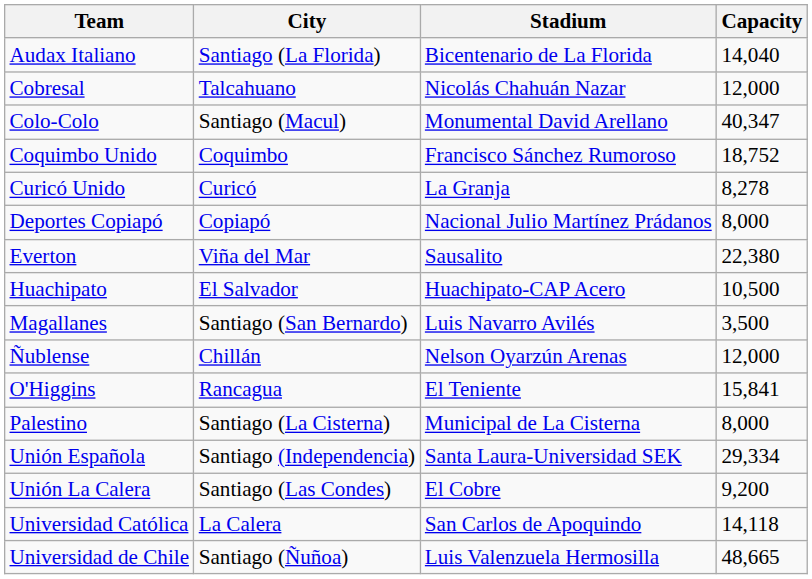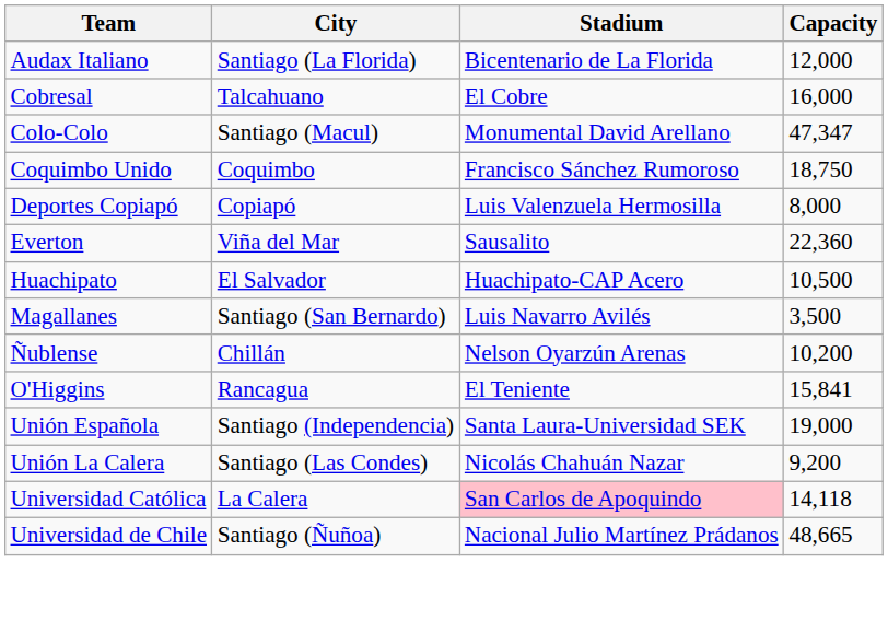 <table class="wikitable sortable">
 <tr>
 <th>Team</th>
 <th>City</th>
 <th>Stadium</th>
 <th>Capacity</th>
 </tr>
 <tr>
 <td><a href='#'>Audax Italiano</a></td>
 <td><a href='#'>Santiago</a> (<a href='#'>La Florida</a>)</td>
 <td><a href='#'>Bicentenario de La Florida</a></td>
-<td>14,040</td>
+<td>12,000</td>
 </tr>
 <tr>
 <td><a href='#'>Cobresal</a></td>
 <td><a href='#'>Talcahuano</a></td>
-<td><a href='#'>Nicolás Chahuán Nazar</a></td>
-<td>12,000</td>
+<td><a href='#'>El Cobre</a></td>
+<td>16,000</td>
 </tr>
 <tr>
 <td><a href='#'>Colo-Colo</a></td>
 <td>Santiago (<a href='#'>Macul</a>)</td>
 <td><a href='#'>Monumental David Arellano</a></td>
-<td>40,347</td>
+<td>47,347</td>
 </tr>
 <tr>
 <td><a href='#'>Coquimbo Unido</a></td>
 <td><a href='#'>Coquimbo</a></td>
 <td><a href='#'>Francisco Sánchez Rumoroso</a></td>
-<td>18,752</td>
-</tr>
-<tr>
-<td><a href='#'>Curicó Unido</a></td>
-<td><a href='#'>Curicó</a></td>
-<td><a href='#'>La Granja</a></td>
-<td>8,278</td>
+<td>18,750</td>
 </tr>
 <tr>
 <td><a href='#'>Deportes Copiapó</a></td>
 <td><a href='#'>Copiapó</a></td>
-<td><a href='#'>Nacional Julio Martínez Prádanos</a></td>
+<td><a href='#'>Luis Valenzuela Hermosilla</a></td>
 <td>8,000</td>
 </tr>
 <tr>
 <td><a href='#'>Everton</a></td>
 <td><a href='#'>Viña del Mar</a></td>
 <td><a href='#'>Sausalito</a></td>
-<td>22,380</td>
+<td>22,360</td>
 </tr>
 <tr>
 <td><a href='#'>Huachipato</a></td>
 <td><a href='#'>El Salvador</a></td>
 <td><a href='#'>Huachipato-CAP Acero</a></td>
 <td>10,500</td>
 </tr>
 <tr>
 <td><a href='#'>Magallanes</a></td>
 <td>Santiago (<a href='#'>San Bernardo</a>)</td>
 <td><a href='#'>Luis Navarro Avilés</a></td>
 <td>3,500</td>
 </tr>
 <tr>
 <td><a href='#'>Ñublense</a></td>
 <td><a href='#'>Chillán</a></td>
 <td><a href='#'>Nelson Oyarzún Arenas</a></td>
-<td>12,000</td>
+<td>10,200</td>
 </tr>
 <tr>
 <td><a href='#'>O'Higgins</a></td>
 <td><a href='#'>Rancagua</a></td>
 <td><a href='#'>El Teniente</a></td>
 <td>15,841</td>
 </tr>
 <tr>
-<td><a href='#'>Palestino</a></td>
-<td>Santiago (<a href='#'>La Cisterna</a>)</td>
-<td><a href='#'>Municipal de La Cisterna</a></td>
-<td>8,000</td>
-</tr>
-<tr>
 <td><a href='#'>Unión Española</a></td>
 <td>Santiago <a href='#'>(Independencia</a>)</td>
 <td><a href='#'>Santa Laura-Universidad SEK</a></td>
-<td>29,334</td>
+<td>19,000</td>
 </tr>
 <tr>
 <td><a href='#'>Unión La Calera</a></td>
 <td>Santiago (<a href='#'>Las Condes</a>)</td>
-<td><a href='#'>El Cobre</a></td>
+<td><a href='#'>Nicolás Chahuán Nazar</a></td>
 <td>9,200</td>
 </tr>
 <tr>
 <td><a href='#'>Universidad Católica</a></td>
 <td><a href='#'>La Calera</a></td>
-<td><a href='#'>San Carlos de Apoquindo</a></td>
+<td style="background: pink;"><a href='#'>San Carlos de Apoquindo</a></td>
 <td>14,118</td>
 </tr>
 <tr>
 <td><a href='#'>Universidad de Chile</a></td>
 <td>Santiago (<a href='#'>Ñuñoa</a>)</td>
-<td><a href='#'>Luis Valenzuela Hermosilla</a></td>
+<td><a href='#'>Nacional Julio Martínez Prádanos</a></td>
 <td>48,665</td>
 </tr>
 </table>
